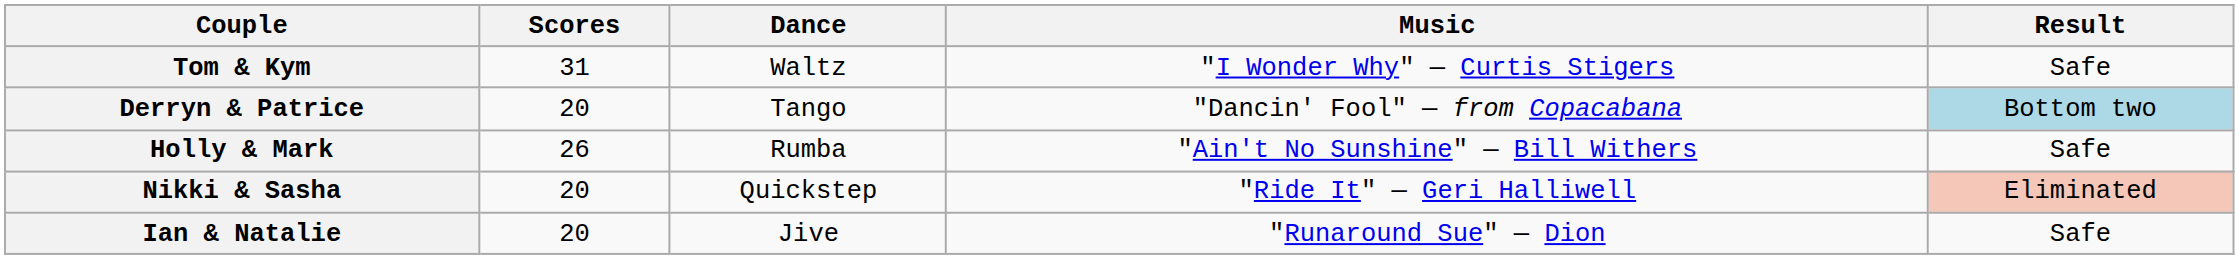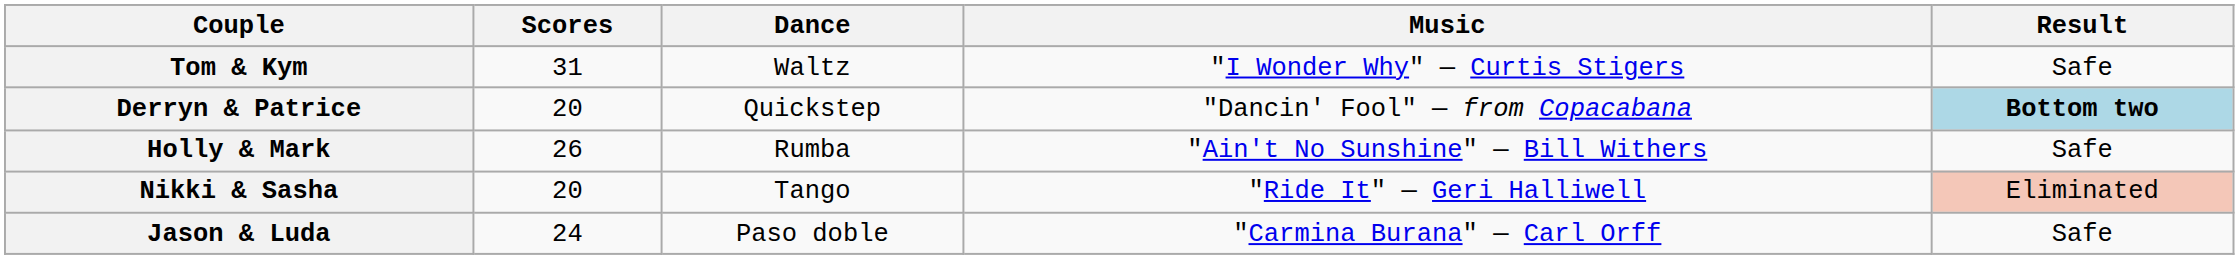 <table class="wikitable sortable" style="text-align:center; width: 90%">
 <tr>
 <th scope="col">Couple</th>
 <th scope="col">Scores</th>
 <th scope="col" class="unsortable">Dance</th>
 <th scope="col" class="unsortable">Music</th>
 <th scope="col" class="unsortable">Result</th>
 </tr>
 <tr>
 <th scope="row">Tom & Kym</th>
 <td>31</td>
 <td>Waltz</td>
 <td>"<a href='#'>I Wonder Why</a>" — <a href='#'>Curtis Stigers</a></td>
 <td>Safe</td>
 </tr>
 <tr>
 <th scope="row">Derryn & Patrice</th>
 <td>20</td>
-<td>Tango</td>
+<td>Quickstep</td>
 <td>"Dancin' Fool" — <em>from <a href='#'>Copacabana</a></em></td>
-<td bgcolor="lightblue">Bottom two</td>
+<td bgcolor="lightblue"><strong>Bottom two</strong></td>
 </tr>
 <tr>
 <th scope="row">Holly & Mark</th>
 <td>26</td>
 <td>Rumba</td>
 <td>"<a href='#'>Ain't No Sunshine</a>" — <a href='#'>Bill Withers</a></td>
 <td>Safe</td>
 </tr>
 <tr>
 <th scope="row">Nikki & Sasha</th>
 <td>20</td>
-<td>Quickstep</td>
+<td>Tango</td>
 <td>"<a href='#'>Ride It</a>" — <a href='#'>Geri Halliwell</a></td>
 <td bgcolor="f4c7b8">Eliminated</td>
 </tr>
 <tr>
-<th scope="row">Ian & Natalie</th>
-<td>20</td>
-<td>Jive</td>
-<td>"<a href='#'>Runaround Sue</a>" — <a href='#'>Dion</a></td>
+<th scope="row">Jason & Luda</th>
+<td>24</td>
+<td>Paso doble</td>
+<td>"<a href='#'>Carmina Burana</a>" — <a href='#'>Carl Orff</a></td>
 <td>Safe</td>
 </tr>
 </table>
